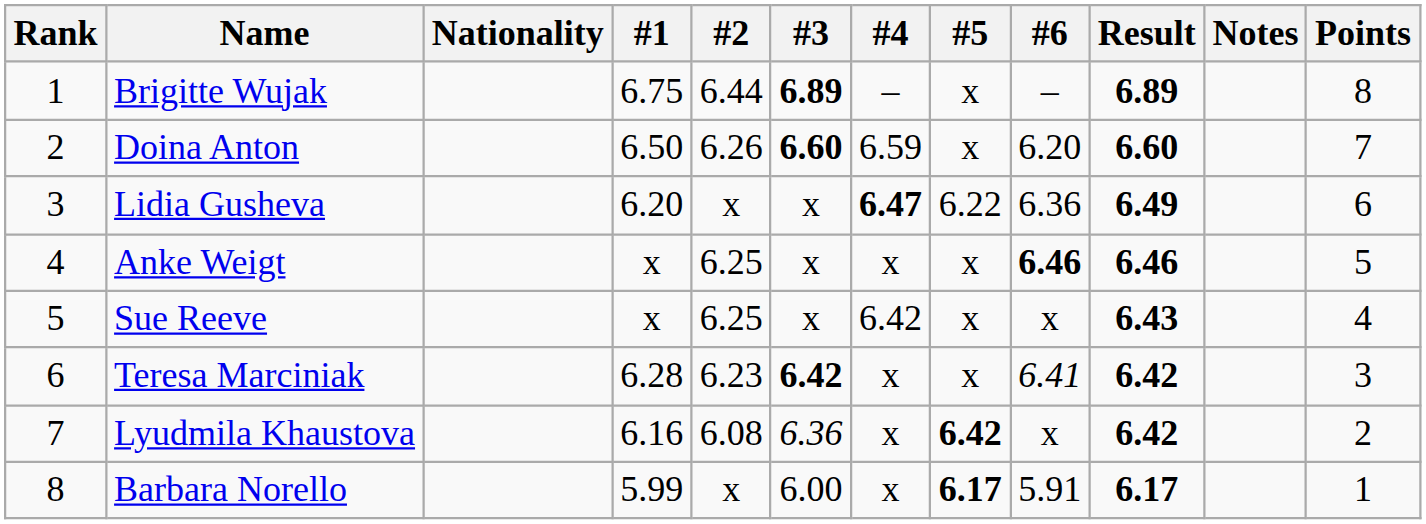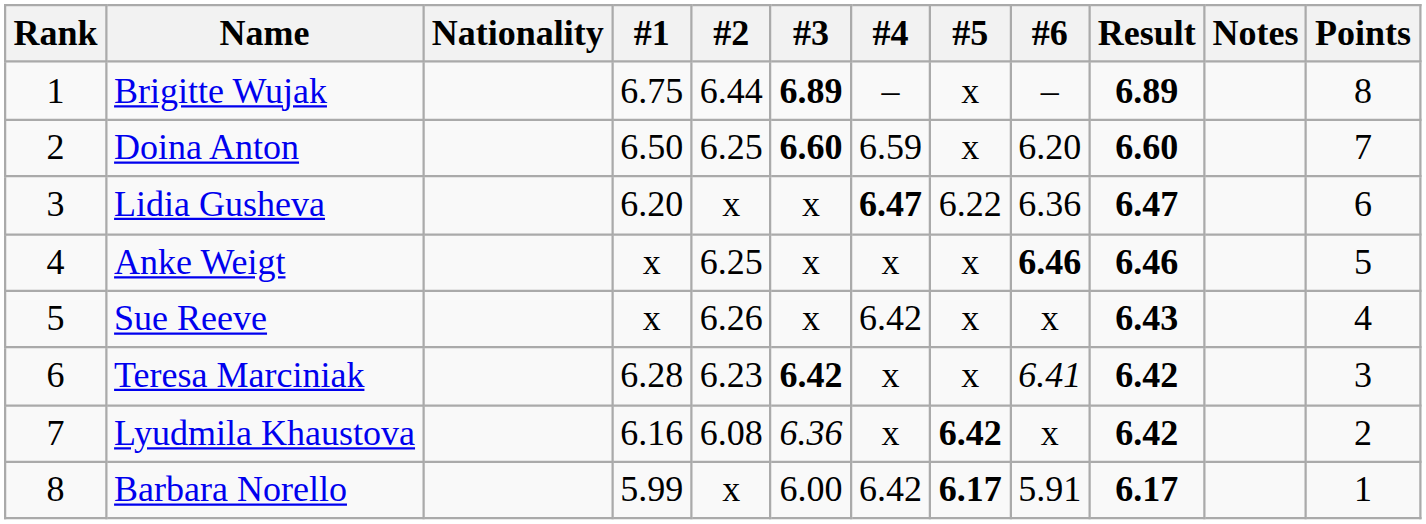 <table class="wikitable sortable" style="text-align:center">
 <tr>
 <th>Rank</th>
 <th>Name</th>
 <th>Nationality</th>
 <th>#1</th>
 <th>#2</th>
 <th>#3</th>
 <th>#4</th>
 <th>#5</th>
 <th>#6</th>
 <th>Result</th>
 <th>Notes</th>
 <th>Points</th>
 </tr>
 <tr>
 <td>1</td>
 <td align=left><a href='#'>Brigitte Wujak</a></td>
 <td align=left></td>
 <td>6.75</td>
 <td>6.44</td>
 <td><strong>6.89</strong></td>
 <td>–</td>
 <td>x</td>
 <td>–</td>
 <td><strong>6.89</strong></td>
 <td></td>
 <td>8</td>
 </tr>
 <tr>
 <td>2</td>
 <td align=left><a href='#'>Doina Anton</a></td>
 <td align=left></td>
 <td>6.50</td>
-<td>6.26</td>
+<td>6.25</td>
 <td><strong>6.60</strong></td>
 <td>6.59</td>
 <td>x</td>
 <td>6.20</td>
 <td><strong>6.60</strong></td>
 <td></td>
 <td>7</td>
 </tr>
 <tr>
 <td>3</td>
 <td align=left><a href='#'>Lidia Gusheva</a></td>
 <td align=left></td>
 <td>6.20</td>
 <td>x</td>
 <td>x</td>
 <td><strong>6.47</strong></td>
 <td>6.22</td>
 <td>6.36</td>
-<td><strong>6.49</strong></td>
+<td><strong>6.47</strong></td>
 <td></td>
 <td>6</td>
 </tr>
 <tr>
 <td>4</td>
 <td align=left><a href='#'>Anke Weigt</a></td>
 <td align=left></td>
 <td>x</td>
 <td>6.25</td>
 <td>x</td>
 <td>x</td>
 <td>x</td>
 <td><strong>6.46</strong></td>
 <td><strong>6.46</strong></td>
 <td></td>
 <td>5</td>
 </tr>
 <tr>
 <td>5</td>
 <td align=left><a href='#'>Sue Reeve</a></td>
 <td align=left></td>
 <td>x</td>
-<td>6.25</td>
+<td>6.26</td>
 <td>x</td>
 <td>6.42</td>
 <td>x</td>
 <td>x</td>
 <td><strong>6.43</strong></td>
 <td></td>
 <td>4</td>
 </tr>
 <tr>
 <td>6</td>
 <td align=left><a href='#'>Teresa Marciniak</a></td>
 <td align=left></td>
 <td>6.28</td>
 <td>6.23</td>
 <td><strong>6.42</strong></td>
 <td>x</td>
 <td>x</td>
 <td><em>6.41</em></td>
 <td><strong>6.42</strong></td>
 <td></td>
 <td>3</td>
 </tr>
 <tr>
 <td>7</td>
 <td align=left><a href='#'>Lyudmila Khaustova</a></td>
 <td align=left></td>
 <td>6.16</td>
 <td>6.08</td>
 <td><em>6.36</em></td>
 <td>x</td>
 <td><strong>6.42</strong></td>
 <td>x</td>
 <td><strong>6.42</strong></td>
 <td></td>
 <td>2</td>
 </tr>
 <tr>
 <td>8</td>
 <td align=left><a href='#'>Barbara Norello</a></td>
 <td align=left></td>
 <td>5.99</td>
 <td>x</td>
 <td>6.00</td>
-<td>x</td>
+<td>6.42</td>
 <td><strong>6.17</strong></td>
 <td>5.91</td>
 <td><strong>6.17</strong></td>
 <td></td>
 <td>1</td>
 </tr>
 </table>
